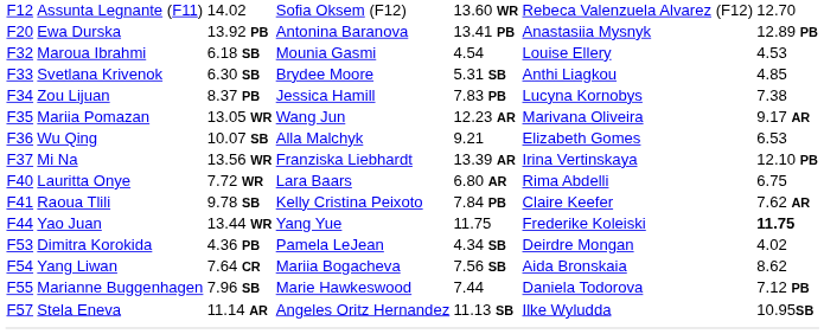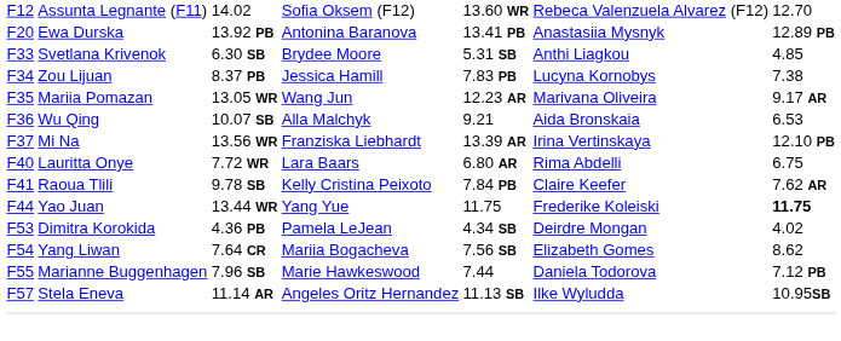 <table>
 <tr>
 <td><a href='#'>F12</a></td>
 <td><a href='#'>Assunta Legnante</a> (<a href='#'>F11</a>)<br></td>
 <td>14.02</td>
 <td><a href='#'>Sofia Oksem</a> (F12)<br></td>
 <td>13.60 <small><strong>WR</strong></small></td>
 <td><a href='#'>Rebeca Valenzuela Alvarez</a> (F12)<br></td>
 <td>12.70</td>
 </tr>
 <tr>
 <td><a href='#'>F20</a></td>
 <td><a href='#'>Ewa Durska</a><br></td>
 <td>13.92 <small><strong>PB</strong></small></td>
 <td><a href='#'>Antonina Baranova</a><br></td>
 <td>13.41 <small><strong>PB</strong></small></td>
 <td><a href='#'>Anastasiia Mysnyk</a><br></td>
 <td>12.89 <small><strong>PB</strong></small></td>
-</tr>
-<tr>
-<td><a href='#'>F32</a></td>
-<td><a href='#'>Maroua Ibrahmi</a><br></td>
-<td>6.18 <small><strong>SB</strong></small></td>
-<td><a href='#'>Mounia Gasmi</a><br></td>
-<td>4.54</td>
-<td><a href='#'>Louise Ellery</a><br></td>
-<td>4.53</td>
 </tr>
 <tr>
 <td><a href='#'>F33</a></td>
 <td><a href='#'>Svetlana Krivenok</a><br></td>
 <td>6.30 <small><strong>SB</strong></small></td>
 <td><a href='#'>Brydee Moore</a><br></td>
 <td>5.31 <small><strong>SB</strong></small></td>
 <td><a href='#'>Anthi Liagkou</a><br></td>
 <td>4.85</td>
 </tr>
 <tr>
 <td><a href='#'>F34</a></td>
 <td><a href='#'>Zou Lijuan</a><br></td>
 <td>8.37 <small><strong>PB</strong></small></td>
 <td><a href='#'>Jessica Hamill</a><br></td>
 <td>7.83 <small><strong>PB</strong></small></td>
 <td><a href='#'>Lucyna Kornobys</a><br></td>
 <td>7.38</td>
 </tr>
 <tr>
 <td><a href='#'>F35</a></td>
 <td><a href='#'>Mariia Pomazan</a><br></td>
 <td>13.05 <small><strong>WR</strong></small></td>
 <td><a href='#'>Wang Jun</a><br></td>
 <td>12.23 <small><strong>AR</strong></small></td>
 <td><a href='#'>Marivana Oliveira</a><br></td>
 <td>9.17 <small><strong>AR</strong></small></td>
 </tr>
 <tr>
 <td><a href='#'>F36</a></td>
 <td><a href='#'>Wu Qing</a><br></td>
 <td>10.07 <small><strong>SB</strong></small></td>
 <td><a href='#'>Alla Malchyk</a><br></td>
 <td>9.21</td>
-<td><a href='#'>Elizabeth Gomes</a><br></td>
+<td><a href='#'>Aida Bronskaia</a><br></td>
 <td>6.53</td>
 </tr>
 <tr>
 <td><a href='#'>F37</a></td>
 <td><a href='#'>Mi Na</a><br></td>
 <td>13.56 <small><strong>WR</strong></small></td>
 <td><a href='#'>Franziska Liebhardt</a><br></td>
 <td>13.39 <small><strong>AR</strong></small></td>
 <td><a href='#'>Irina Vertinskaya</a><br></td>
 <td>12.10 <small><strong>PB</strong></small></td>
 </tr>
 <tr>
 <td><a href='#'>F40</a></td>
 <td><a href='#'>Lauritta Onye</a><br></td>
 <td>7.72 <small><strong>WR</strong></small></td>
 <td><a href='#'>Lara Baars</a><br></td>
 <td>6.80 <small><strong>AR</strong></small></td>
 <td><a href='#'>Rima Abdelli</a><br></td>
 <td>6.75</td>
 </tr>
 <tr>
 <td><a href='#'>F41</a></td>
 <td><a href='#'>Raoua Tlili</a><br></td>
 <td>9.78 <small><strong>SB</strong></small></td>
 <td><a href='#'>Kelly Cristina Peixoto</a><br></td>
 <td>7.84 <small><strong>PB</strong></small></td>
 <td><a href='#'>Claire Keefer</a><br></td>
 <td>7.62 <small><strong>AR</strong></small></td>
 </tr>
 <tr>
 <td><a href='#'>F44</a></td>
 <td><a href='#'>Yao Juan</a><br></td>
 <td>13.44 <small><strong>WR</strong></small></td>
 <td><a href='#'>Yang Yue</a><br></td>
 <td>11.75</td>
 <td><a href='#'>Frederike Koleiski</a><br></td>
 <td><strong>11.75</strong></td>
 </tr>
 <tr>
 <td><a href='#'>F53</a></td>
 <td><a href='#'>Dimitra Korokida</a><br></td>
 <td>4.36 <small><strong>PB</strong></small></td>
 <td><a href='#'>Pamela LeJean</a><br></td>
 <td>4.34 <small><strong>SB</strong></small></td>
 <td><a href='#'>Deirdre Mongan</a><br></td>
 <td>4.02</td>
 </tr>
 <tr>
 <td><a href='#'>F54</a></td>
 <td><a href='#'>Yang Liwan</a><br></td>
 <td>7.64 <small><strong>CR</strong></small></td>
 <td><a href='#'>Mariia Bogacheva</a><br></td>
 <td>7.56 <small><strong>SB</strong></small></td>
-<td><a href='#'>Aida Bronskaia</a><br></td>
+<td><a href='#'>Elizabeth Gomes</a><br></td>
 <td>8.62</td>
 </tr>
 <tr>
 <td><a href='#'>F55</a></td>
 <td><a href='#'>Marianne Buggenhagen</a><br></td>
 <td>7.96 <small><strong>SB</strong></small></td>
 <td><a href='#'>Marie Hawkeswood</a><br></td>
 <td>7.44</td>
 <td><a href='#'>Daniela Todorova</a><br></td>
 <td>7.12 <small><strong>PB</strong></small></td>
 </tr>
 <tr>
 <td><a href='#'>F57</a></td>
 <td><a href='#'>Stela Eneva</a><br></td>
 <td>11.14 <small><strong>AR</strong></small></td>
 <td><a href='#'>Angeles Oritz Hernandez</a><br></td>
 <td>11.13 <small><strong>SB</strong></small></td>
 <td><a href='#'>Ilke Wyludda</a><br></td>
 <td>10.95<small><strong>SB</strong></small></td>
 </tr>
 <tr>
 <td colspan=7></td>
 </tr>
 <tr>
 </tr>
 <tr bgcolor= e8e8e8>
 <td colspan=7></td>
 </tr>
 </table>
